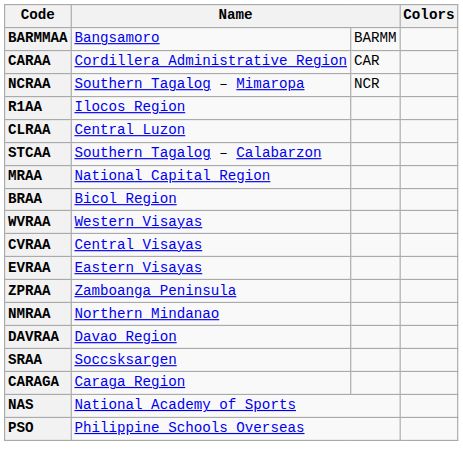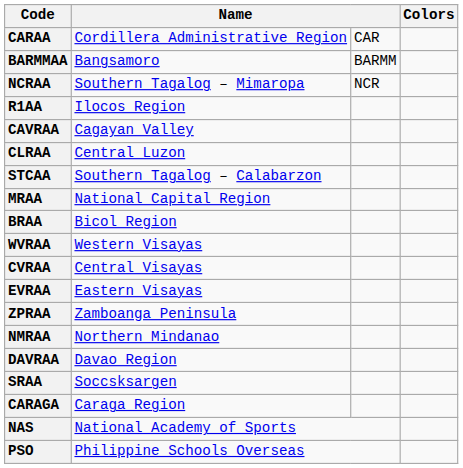 <table class="wikitable" style="font-size:95%;">
 <tr>
 <th scope="col">Code</th>
 <th colspan=2 scope="col">Name</th>
 <th scope="col">Colors</th>
 </tr>
 <tr>
+<th scope="row" style="text-align:left;">CARAA</th>
+<td><a href='#'>Cordillera Administrative Region</a></td>
+<td>CAR</td>
+<td style="text-align:center;"></td>
+</tr>
+<tr>
 <th scope="row" style="text-align:left;">BARMMAA</th>
 <td><a href='#'>Bangsamoro</a></td>
 <td>BARMM</td>
-<td style="text-align:center;"></td>
-</tr>
-<tr>
-<th scope="row" style="text-align:left;">CARAA</th>
-<td><a href='#'>Cordillera Administrative Region</a></td>
-<td>CAR</td>
 <td style="text-align:center;"></td>
 </tr>
 <tr>
 <th scope="row" style="text-align:left;">NCRAA</th>
 <td><a href='#'>Southern Tagalog</a> – <a href='#'>Mimaropa</a></td>
 <td>NCR</td>
 <td style="text-align:center;"></td>
 </tr>
 <tr>
 <th scope="row" style="text-align:left;">R1AA</th>
 <td><a href='#'>Ilocos Region</a></td>
+<td></td>
+<td style="text-align:center;"></td>
+</tr>
+<tr>
+<th scope="row" style="text-align:left;">CAVRAA</th>
+<td><a href='#'>Cagayan Valley</a></td>
 <td></td>
 <td style="text-align:center;"></td>
 </tr>
 <tr>
 <th scope="row" style="text-align:left;">CLRAA</th>
 <td><a href='#'>Central Luzon</a></td>
 <td></td>
 <td style="text-align:center;"></td>
 </tr>
 <tr>
 <th scope="row" style="text-align:left;">STCAA</th>
 <td><a href='#'>Southern Tagalog</a> – <a href='#'>Calabarzon</a></td>
 <td></td>
 <td style="text-align:center;"></td>
 </tr>
 <tr>
 <th scope="row" style="text-align:left;">MRAA</th>
 <td><a href='#'>National Capital Region</a></td>
 <td></td>
 <td style="text-align:center;"></td>
 </tr>
 <tr>
 <th scope="row" style="text-align:left;">BRAA</th>
 <td><a href='#'>Bicol Region</a></td>
 <td></td>
 <td style="text-align:center;"></td>
 </tr>
 <tr>
 <th scope="row" style="text-align:left;">WVRAA</th>
 <td><a href='#'>Western Visayas</a></td>
 <td></td>
 <td style="text-align:center;"></td>
 </tr>
 <tr>
 <th scope="row" style="text-align:left;">CVRAA</th>
 <td><a href='#'>Central Visayas</a></td>
 <td></td>
 <td style="text-align:center;"></td>
 </tr>
 <tr>
 <th scope="row" style="text-align:left;">EVRAA</th>
 <td><a href='#'>Eastern Visayas</a></td>
 <td></td>
 <td style="text-align:center;"></td>
 </tr>
 <tr>
 <th scope="row" style="text-align:left;">ZPRAA</th>
 <td><a href='#'>Zamboanga Peninsula</a></td>
 <td></td>
 <td style="text-align:center;"></td>
 </tr>
 <tr>
 <th scope="row" style="text-align:left;">NMRAA</th>
 <td><a href='#'>Northern Mindanao</a></td>
 <td></td>
 <td style="text-align:center;"></td>
 </tr>
 <tr>
 <th scope="row" style="text-align:left;">DAVRAA</th>
 <td><a href='#'>Davao Region</a></td>
 <td></td>
 <td style="text-align:center;"></td>
 </tr>
 <tr>
 <th scope="row" style="text-align:left;">SRAA</th>
 <td><a href='#'>Soccsksargen</a></td>
 <td></td>
 <td style="text-align:center;"></td>
 </tr>
 <tr>
 <th scope="row" style="text-align:left;">CARAGA</th>
 <td><a href='#'>Caraga Region</a></td>
 <td></td>
 <td style="text-align:center;"></td>
 </tr>
 <tr>
 <th scope="row" style="text-align:left;">NAS</th>
 <td colspan=2><a href='#'>National Academy of Sports</a></td>
 <td style="text-align:center;"></td>
 </tr>
 <tr>
 <th scope="row" style="text-align:left;">PSO</th>
 <td colspan=2><a href='#'>Philippine Schools Overseas</a></td>
 <td style="text-align:center;"></td>
 </tr>
 </table>
